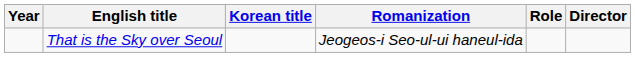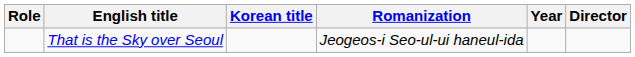 <table class="wikitable">
 <tr>
-<th>Year</th>
+<th>Role</th>
 <th>English title</th>
 <th><a href='#'>Korean title</a></th>
 <th><a href='#'>Romanization</a></th>
-<th>Role</th>
+<th>Year</th>
 <th>Director</th>
 </tr>
 <tr>
 <td></td>
 <td><em><a href='#'>That is the Sky over Seoul</a></em></td>
 <td></td>
 <td><em>Jeogeos-i Seo-ul-ui haneul-ida</em></td>
 <td></td>
 <td></td>
 </tr>
 </table>
